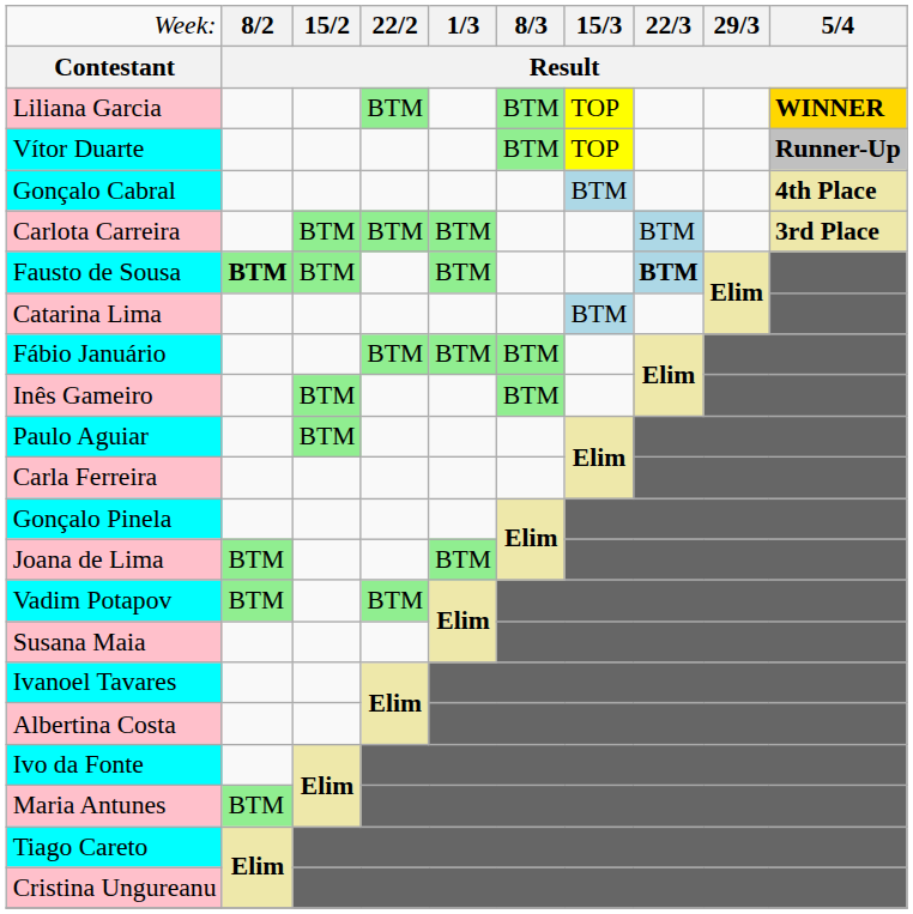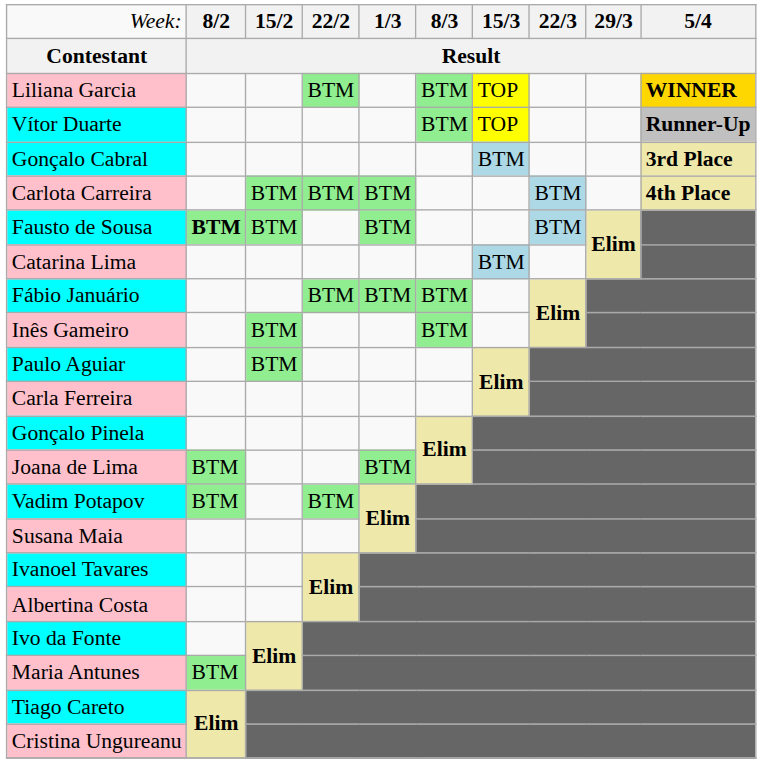 <table class="wikitable" style="margin:1em auto">
 <tr>
 <td align="right"><em>Week:</em></td>
 <th>8/2</th>
 <th>15/2</th>
 <th>22/2</th>
 <th>1/3</th>
 <th>8/3</th>
 <th>15/3</th>
 <th>22/3</th>
 <th>29/3</th>
 <th>5/4</th>
 </tr>
 <tr>
 <th>Contestant</th>
 <th colspan="22" align="center">Result</th>
 </tr>
 <tr>
 <td bgcolor="pink">Liliana Garcia</td>
 <td></td>
 <td></td>
 <td bgcolor="lightgreen">BTM</td>
 <td></td>
 <td bgcolor="lightgreen">BTM</td>
 <td bgcolor="yellow">TOP</td>
 <td></td>
 <td></td>
 <td bgcolor="gold"><strong>WINNER</strong></td>
 </tr>
 <tr>
 <td bgcolor="cyan">Vítor Duarte</td>
 <td></td>
 <td></td>
 <td></td>
 <td></td>
 <td bgcolor="lightgreen">BTM</td>
 <td bgcolor="yellow">TOP</td>
 <td></td>
 <td></td>
 <td bgcolor="silver"><strong>Runner-Up</strong></td>
 </tr>
 <tr>
 <td bgcolor="cyan">Gonçalo Cabral</td>
 <td></td>
 <td></td>
 <td></td>
 <td></td>
 <td></td>
 <td bgcolor="lightblue">BTM</td>
 <td></td>
 <td></td>
-<td bgcolor="palegoldenrod"><strong>4th Place</strong></td>
+<td bgcolor="palegoldenrod"><strong>3rd Place</strong></td>
 </tr>
 <tr>
 <td bgcolor="pink">Carlota Carreira</td>
 <td></td>
 <td bgcolor="lightgreen">BTM</td>
 <td bgcolor="lightgreen">BTM</td>
 <td bgcolor="lightgreen">BTM</td>
 <td></td>
 <td></td>
 <td bgcolor="lightblue">BTM</td>
 <td></td>
-<td bgcolor="palegoldenrod"><strong>3rd Place</strong></td>
+<td bgcolor="palegoldenrod"><strong>4th Place</strong></td>
 </tr>
 <tr>
 <td bgcolor="cyan">Fausto de Sousa</td>
 <td bgcolor="lightgreen"><strong>BTM</strong></td>
 <td bgcolor="lightgreen">BTM</td>
 <td></td>
 <td bgcolor="lightgreen">BTM</td>
 <td></td>
 <td></td>
-<td bgcolor="lightblue"><strong>BTM</strong></td>
+<td bgcolor="lightblue">BTM</td>
 <td rowspan="2" bgcolor="palegoldenrod" align="center"><strong>Elim</strong></td>
 <td colspan="1" bgcolor="666666"></td>
 </tr>
 <tr>
 <td bgcolor="pink">Catarina Lima</td>
 <td></td>
 <td></td>
 <td></td>
 <td></td>
 <td></td>
 <td bgcolor="lightblue">BTM</td>
 <td></td>
 <td colspan="1" bgcolor="666666"></td>
 </tr>
 <tr>
 <td bgcolor="cyan">Fábio Januário</td>
 <td></td>
 <td></td>
 <td bgcolor="lightgreen">BTM</td>
 <td bgcolor="lightgreen">BTM</td>
 <td bgcolor="lightgreen">BTM</td>
 <td></td>
 <td rowspan="2" bgcolor="palegoldenrod" align="center"><strong>Elim</strong></td>
 <td colspan="2" bgcolor="666666"></td>
 </tr>
 <tr>
 <td bgcolor="pink">Inês Gameiro</td>
 <td></td>
 <td bgcolor="lightgreen">BTM</td>
 <td></td>
 <td></td>
 <td bgcolor="lightgreen">BTM</td>
 <td></td>
 <td colspan="2" bgcolor="666666"></td>
 </tr>
 <tr>
 <td bgcolor="cyan">Paulo Aguiar</td>
 <td></td>
 <td bgcolor="lightgreen">BTM</td>
 <td></td>
 <td></td>
 <td></td>
 <td rowspan="2" bgcolor="palegoldenrod" align="center"><strong>Elim</strong></td>
 <td colspan="3" bgcolor="666666"></td>
 </tr>
 <tr>
 <td bgcolor="pink">Carla Ferreira</td>
 <td></td>
 <td></td>
 <td></td>
 <td></td>
 <td></td>
 <td colspan="3" bgcolor="666666"></td>
 </tr>
 <tr>
 <td bgcolor="cyan">Gonçalo Pinela</td>
 <td></td>
 <td></td>
 <td></td>
 <td></td>
 <td rowspan="2" bgcolor="palegoldenrod" align="center"><strong>Elim</strong></td>
 <td colspan="4" bgcolor="666666"></td>
 </tr>
 <tr>
 <td bgcolor="pink">Joana de Lima</td>
 <td bgcolor="lightgreen">BTM</td>
 <td></td>
 <td></td>
 <td bgcolor="lightgreen">BTM</td>
 <td colspan="4" bgcolor="666666"></td>
 </tr>
 <tr>
 <td bgcolor="cyan">Vadim Potapov</td>
 <td bgcolor="lightgreen">BTM</td>
 <td></td>
 <td bgcolor="lightgreen">BTM</td>
 <td rowspan="2" bgcolor="palegoldenrod" align="center"><strong>Elim</strong></td>
 <td colspan="5" bgcolor="666666"></td>
 </tr>
 <tr>
 <td bgcolor="pink">Susana Maia</td>
 <td></td>
 <td></td>
 <td></td>
 <td colspan="5" bgcolor="666666"></td>
 </tr>
 <tr>
 <td bgcolor="cyan">Ivanoel Tavares</td>
 <td></td>
 <td></td>
 <td rowspan="2" bgcolor="palegoldenrod" align="center"><strong>Elim</strong></td>
 <td colspan="6" bgcolor="666666"></td>
 </tr>
 <tr>
 <td bgcolor="pink">Albertina Costa</td>
 <td></td>
 <td></td>
 <td colspan="6" bgcolor="666666"></td>
 </tr>
 <tr>
 <td bgcolor="cyan">Ivo da Fonte</td>
 <td></td>
 <td rowspan="2" bgcolor="palegoldenrod" align="center"><strong>Elim</strong></td>
 <td colspan="7" bgcolor="666666"></td>
 </tr>
 <tr>
 <td bgcolor="pink">Maria Antunes</td>
 <td bgcolor="lightgreen">BTM</td>
 <td colspan="7" bgcolor="666666"></td>
 </tr>
 <tr>
 <td bgcolor="cyan">Tiago Careto</td>
 <td rowspan="2" bgcolor="palegoldenrod" align="center"><strong>Elim</strong></td>
 <td colspan="8" bgcolor="666666"></td>
 </tr>
 <tr>
 <td bgcolor="pink">Cristina Ungureanu</td>
 <td colspan="8" bgcolor="666666"></td>
 </tr>
 <tr>
 </tr>
 </table>
